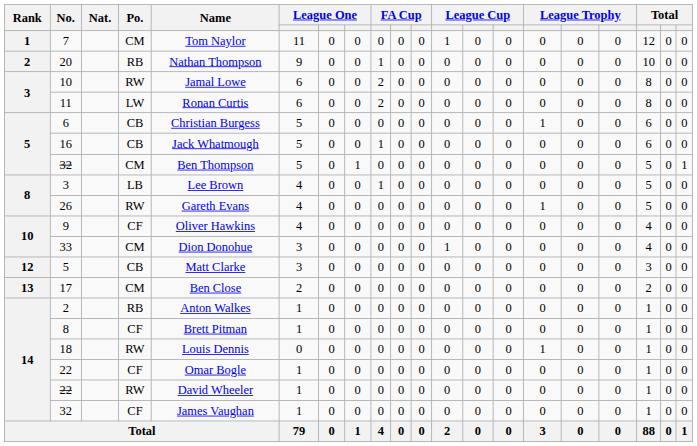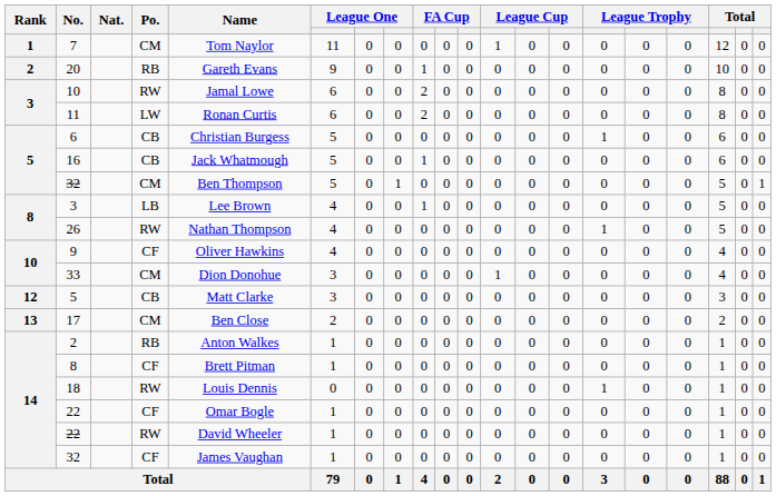 <table class="wikitable" style="text-align:center; font-size:95%; width:95%;">
 <tr>
 <th rowspan=2>Rank</th>
 <th rowspan=2>No.</th>
 <th rowspan=2>Nat.</th>
 <th rowspan=2>Po.</th>
 <th rowspan=2>Name</th>
 <th colspan=3><a href='#'>League One</a></th>
 <th colspan=3><a href='#'>FA Cup</a></th>
 <th colspan=3><a href='#'>League Cup</a></th>
 <th colspan=3><a href='#'>League Trophy</a></th>
 <th colspan=3>Total</th>
 </tr>
 <tr>
 <th></th>
 <th></th>
 <th></th>
 <th></th>
 <th></th>
 <th></th>
 <th></th>
 <th></th>
 <th></th>
 <th></th>
 <th></th>
 <th></th>
 <th></th>
 <th></th>
 <th></th>
 </tr>
 <tr>
 <th rowspan=1>1</th>
 <td>7</td>
 <td></td>
 <td>CM</td>
 <td><a href='#'>Tom Naylor</a></td>
 <td>11</td>
 <td>0</td>
 <td>0</td>
 <td>0</td>
 <td>0</td>
 <td>0</td>
 <td>1</td>
 <td>0</td>
 <td>0</td>
 <td>0</td>
 <td>0</td>
 <td>0</td>
 <td>12</td>
 <td>0</td>
 <td>0</td>
 </tr>
 <tr>
 <th rowspan=1>2</th>
 <td>20</td>
 <td></td>
 <td>RB</td>
-<td><a href='#'>Nathan Thompson</a></td>
+<td><a href='#'>Gareth Evans</a></td>
 <td>9</td>
 <td>0</td>
 <td>0</td>
 <td>1</td>
 <td>0</td>
 <td>0</td>
 <td>0</td>
 <td>0</td>
 <td>0</td>
 <td>0</td>
 <td>0</td>
 <td>0</td>
 <td>10</td>
 <td>0</td>
 <td>0</td>
 </tr>
 <tr>
 <th rowspan=2>3</th>
 <td>10</td>
 <td></td>
 <td>RW</td>
 <td><a href='#'>Jamal Lowe</a></td>
 <td>6</td>
 <td>0</td>
 <td>0</td>
 <td>2</td>
 <td>0</td>
 <td>0</td>
 <td>0</td>
 <td>0</td>
 <td>0</td>
 <td>0</td>
 <td>0</td>
 <td>0</td>
 <td>8</td>
 <td>0</td>
 <td>0</td>
 </tr>
 <tr>
 <td>11</td>
 <td></td>
 <td>LW</td>
 <td><a href='#'>Ronan Curtis</a></td>
 <td>6</td>
 <td>0</td>
 <td>0</td>
 <td>2</td>
 <td>0</td>
 <td>0</td>
 <td>0</td>
 <td>0</td>
 <td>0</td>
 <td>0</td>
 <td>0</td>
 <td>0</td>
 <td>8</td>
 <td>0</td>
 <td>0</td>
 </tr>
 <tr>
 <th rowspan=3>5</th>
 <td>6</td>
 <td></td>
 <td>CB</td>
 <td><a href='#'>Christian Burgess</a></td>
 <td>5</td>
 <td>0</td>
 <td>0</td>
 <td>0</td>
 <td>0</td>
 <td>0</td>
 <td>0</td>
 <td>0</td>
 <td>0</td>
 <td>1</td>
 <td>0</td>
 <td>0</td>
 <td>6</td>
 <td>0</td>
 <td>0</td>
 </tr>
 <tr>
 <td>16</td>
 <td></td>
 <td>CB</td>
 <td><a href='#'>Jack Whatmough</a></td>
 <td>5</td>
 <td>0</td>
 <td>0</td>
 <td>1</td>
 <td>0</td>
 <td>0</td>
 <td>0</td>
 <td>0</td>
 <td>0</td>
 <td>0</td>
 <td>0</td>
 <td>0</td>
 <td>6</td>
 <td>0</td>
 <td>0</td>
 </tr>
 <tr>
 <td><s>32</s></td>
 <td></td>
 <td>CM</td>
 <td><a href='#'>Ben Thompson</a></td>
 <td>5</td>
 <td>0</td>
 <td>1</td>
 <td>0</td>
 <td>0</td>
 <td>0</td>
 <td>0</td>
 <td>0</td>
 <td>0</td>
 <td>0</td>
 <td>0</td>
 <td>0</td>
 <td>5</td>
 <td>0</td>
 <td>1</td>
 </tr>
 <tr>
 <th rowspan=2>8</th>
 <td>3</td>
 <td></td>
 <td>LB</td>
 <td><a href='#'>Lee Brown</a></td>
 <td>4</td>
 <td>0</td>
 <td>0</td>
 <td>1</td>
 <td>0</td>
 <td>0</td>
 <td>0</td>
 <td>0</td>
 <td>0</td>
 <td>0</td>
 <td>0</td>
 <td>0</td>
 <td>5</td>
 <td>0</td>
 <td>0</td>
 </tr>
 <tr>
 <td>26</td>
 <td></td>
 <td>RW</td>
-<td><a href='#'>Gareth Evans</a></td>
+<td><a href='#'>Nathan Thompson</a></td>
 <td>4</td>
 <td>0</td>
 <td>0</td>
 <td>0</td>
 <td>0</td>
 <td>0</td>
 <td>0</td>
 <td>0</td>
 <td>0</td>
 <td>1</td>
 <td>0</td>
 <td>0</td>
 <td>5</td>
 <td>0</td>
 <td>0</td>
 </tr>
 <tr>
 <th rowspan=2>10</th>
 <td>9</td>
 <td></td>
 <td>CF</td>
 <td><a href='#'>Oliver Hawkins</a></td>
 <td>4</td>
 <td>0</td>
 <td>0</td>
 <td>0</td>
 <td>0</td>
 <td>0</td>
 <td>0</td>
 <td>0</td>
 <td>0</td>
 <td>0</td>
 <td>0</td>
 <td>0</td>
 <td>4</td>
 <td>0</td>
 <td>0</td>
 </tr>
 <tr>
 <td>33</td>
 <td></td>
 <td>CM</td>
 <td><a href='#'>Dion Donohue</a></td>
 <td>3</td>
 <td>0</td>
 <td>0</td>
 <td>0</td>
 <td>0</td>
 <td>0</td>
 <td>1</td>
 <td>0</td>
 <td>0</td>
 <td>0</td>
 <td>0</td>
 <td>0</td>
 <td>4</td>
 <td>0</td>
 <td>0</td>
 </tr>
 <tr>
 <th rowspan=1>12</th>
 <td>5</td>
 <td></td>
 <td>CB</td>
 <td><a href='#'>Matt Clarke</a></td>
 <td>3</td>
 <td>0</td>
 <td>0</td>
 <td>0</td>
 <td>0</td>
 <td>0</td>
 <td>0</td>
 <td>0</td>
 <td>0</td>
 <td>0</td>
 <td>0</td>
 <td>0</td>
 <td>3</td>
 <td>0</td>
 <td>0</td>
 </tr>
 <tr>
 <th rowspan=1>13</th>
 <td>17</td>
 <td></td>
 <td>CM</td>
 <td><a href='#'>Ben Close</a></td>
 <td>2</td>
 <td>0</td>
 <td>0</td>
 <td>0</td>
 <td>0</td>
 <td>0</td>
 <td>0</td>
 <td>0</td>
 <td>0</td>
 <td>0</td>
 <td>0</td>
 <td>0</td>
 <td>2</td>
 <td>0</td>
 <td>0</td>
 </tr>
 <tr>
 <th rowspan=6>14</th>
 <td>2</td>
 <td></td>
 <td>RB</td>
 <td><a href='#'>Anton Walkes</a></td>
 <td>1</td>
 <td>0</td>
 <td>0</td>
 <td>0</td>
 <td>0</td>
 <td>0</td>
 <td>0</td>
 <td>0</td>
 <td>0</td>
 <td>0</td>
 <td>0</td>
 <td>0</td>
 <td>1</td>
 <td>0</td>
 <td>0</td>
 </tr>
 <tr>
 <td>8</td>
 <td></td>
 <td>CF</td>
 <td><a href='#'>Brett Pitman</a></td>
 <td>1</td>
 <td>0</td>
 <td>0</td>
 <td>0</td>
 <td>0</td>
 <td>0</td>
 <td>0</td>
 <td>0</td>
 <td>0</td>
 <td>0</td>
 <td>0</td>
 <td>0</td>
 <td>1</td>
 <td>0</td>
 <td>0</td>
 </tr>
 <tr>
 <td>18</td>
 <td></td>
 <td>RW</td>
 <td><a href='#'>Louis Dennis</a></td>
 <td>0</td>
 <td>0</td>
 <td>0</td>
 <td>0</td>
 <td>0</td>
 <td>0</td>
 <td>0</td>
 <td>0</td>
 <td>0</td>
 <td>1</td>
 <td>0</td>
 <td>0</td>
 <td>1</td>
 <td>0</td>
 <td>0</td>
 </tr>
 <tr>
 <td>22</td>
 <td></td>
 <td>CF</td>
 <td><a href='#'>Omar Bogle</a></td>
 <td>1</td>
 <td>0</td>
 <td>0</td>
 <td>0</td>
 <td>0</td>
 <td>0</td>
 <td>0</td>
 <td>0</td>
 <td>0</td>
 <td>0</td>
 <td>0</td>
 <td>0</td>
 <td>1</td>
 <td>0</td>
 <td>0</td>
 </tr>
 <tr>
 <td><s>22</s></td>
 <td></td>
 <td>RW</td>
 <td><a href='#'>David Wheeler</a></td>
 <td>1</td>
 <td>0</td>
 <td>0</td>
 <td>0</td>
 <td>0</td>
 <td>0</td>
 <td>0</td>
 <td>0</td>
 <td>0</td>
 <td>0</td>
 <td>0</td>
 <td>0</td>
 <td>1</td>
 <td>0</td>
 <td>0</td>
 </tr>
 <tr>
 <td>32</td>
 <td></td>
 <td>CF</td>
 <td><a href='#'>James Vaughan</a></td>
 <td>1</td>
 <td>0</td>
 <td>0</td>
 <td>0</td>
 <td>0</td>
 <td>0</td>
 <td>0</td>
 <td>0</td>
 <td>0</td>
 <td>0</td>
 <td>0</td>
 <td>0</td>
 <td>1</td>
 <td>0</td>
 <td>0</td>
 </tr>
 <tr>
 <th colspan=5>Total</th>
 <th>79</th>
 <th>0</th>
 <th>1</th>
 <th>4</th>
 <th>0</th>
 <th>0</th>
 <th>2</th>
 <th>0</th>
 <th>0</th>
 <th>3</th>
 <th>0</th>
 <th>0</th>
 <th>88</th>
 <th>0</th>
 <th>1</th>
 </tr>
 </table>
